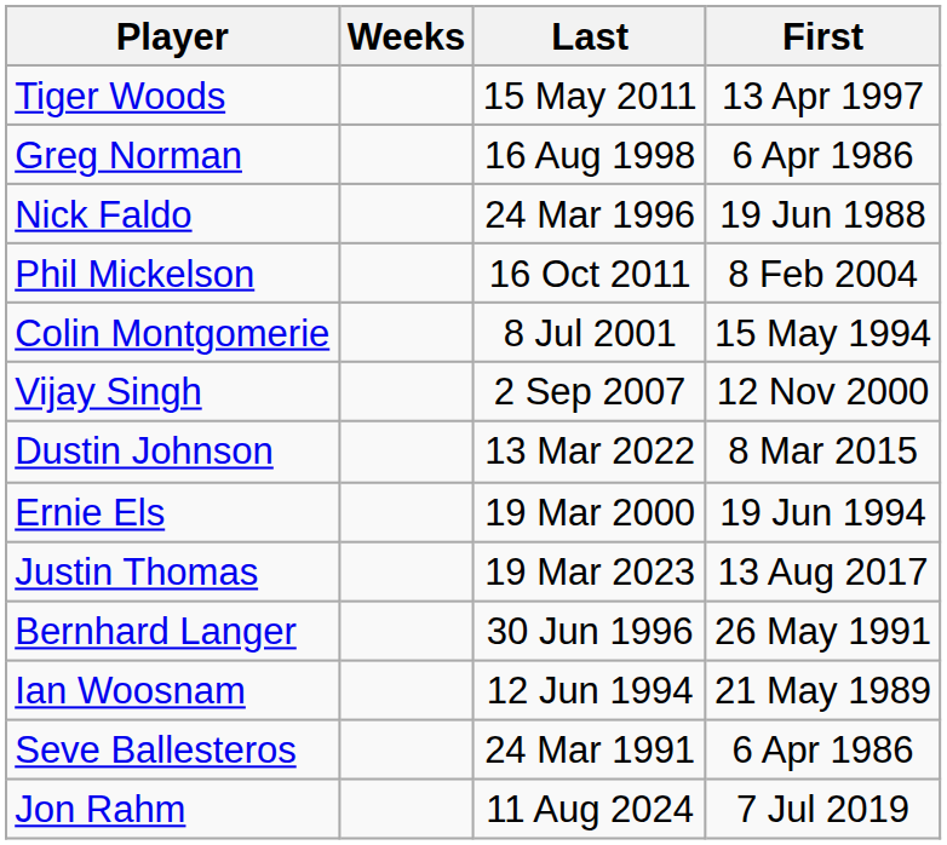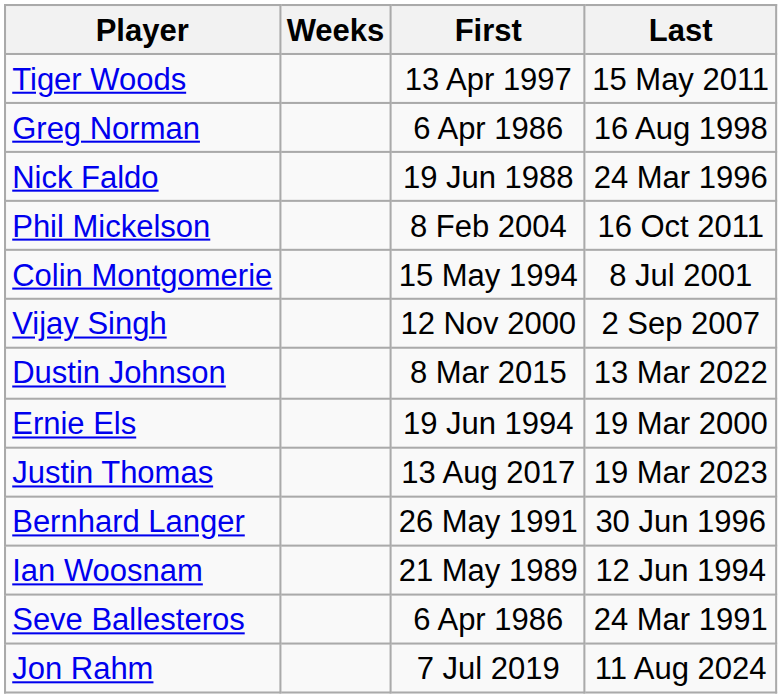 <table class="sortable wikitable" style="text-align:center;font-size:95%">
 <tr>
 <th>Player</th>
 <th>Weeks</th>
+<th data-sort-type=date>First</th>
 <th data-sort-type=date>Last</th>
-<th data-sort-type=date>First</th>
 </tr>
 <tr>
 <td align=left> <a href='#'>Tiger Woods</a></td>
 <td></td>
+<td>13 Apr 1997</td>
 <td>15 May 2011</td>
-<td>13 Apr 1997</td>
 </tr>
 <tr>
 <td align=left> <a href='#'>Greg Norman</a></td>
 <td></td>
+<td>6 Apr 1986</td>
 <td>16 Aug 1998</td>
-<td>6 Apr 1986</td>
 </tr>
 <tr>
 <td align=left> <a href='#'>Nick Faldo</a></td>
 <td></td>
+<td>19 Jun 1988</td>
 <td>24 Mar 1996</td>
-<td>19 Jun 1988</td>
 </tr>
 <tr>
 <td align=left> <a href='#'>Phil Mickelson</a></td>
 <td></td>
+<td>8 Feb 2004</td>
 <td>16 Oct 2011</td>
-<td>8 Feb 2004</td>
 </tr>
 <tr>
 <td align=left> <a href='#'>Colin Montgomerie</a></td>
 <td></td>
+<td>15 May 1994</td>
 <td>8 Jul 2001</td>
-<td>15 May 1994</td>
 </tr>
 <tr>
 <td align=left> <a href='#'>Vijay Singh</a></td>
 <td></td>
+<td>12 Nov 2000</td>
 <td>2 Sep 2007</td>
-<td>12 Nov 2000</td>
 </tr>
 <tr>
 <td align=left> <a href='#'>Dustin Johnson</a></td>
 <td></td>
+<td>8 Mar 2015</td>
 <td>13 Mar 2022</td>
-<td>8 Mar 2015</td>
 </tr>
 <tr>
 <td align=left> <a href='#'>Ernie Els</a></td>
 <td></td>
+<td>19 Jun 1994</td>
 <td>19 Mar 2000</td>
-<td>19 Jun 1994</td>
 </tr>
 <tr>
 <td align=left> <a href='#'>Justin Thomas</a></td>
 <td></td>
+<td>13 Aug 2017</td>
 <td>19 Mar 2023</td>
-<td>13 Aug 2017</td>
 </tr>
 <tr>
 <td align=left> <a href='#'>Bernhard Langer</a></td>
 <td></td>
+<td>26 May 1991</td>
 <td>30 Jun 1996</td>
-<td>26 May 1991</td>
 </tr>
 <tr>
 <td align=left> <a href='#'>Ian Woosnam</a></td>
 <td></td>
+<td>21 May 1989</td>
 <td>12 Jun 1994</td>
-<td>21 May 1989</td>
 </tr>
 <tr>
 <td align=left> <a href='#'>Seve Ballesteros</a></td>
 <td></td>
+<td>6 Apr 1986</td>
 <td>24 Mar 1991</td>
-<td>6 Apr 1986</td>
 </tr>
 <tr>
 <td align=left> <a href='#'>Jon Rahm</a></td>
 <td></td>
+<td>7 Jul 2019</td>
 <td>11 Aug 2024</td>
-<td>7 Jul 2019</td>
 </tr>
 </table>
